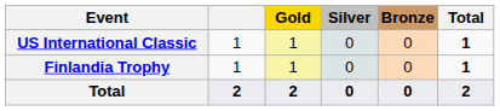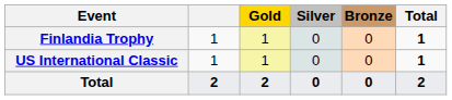 <table class="wikitable sortable plainrowheaders" style="text-align:center">
 <tr>
 <th scope=col width=200px>Event</th>
 <th scope=col width=50px></th>
 <th scope=col width=50px style="background-color:gold">Gold</th>
 <th scope=col width=50px style="background-color:silver">Silver</th>
 <th scope=col width=50px style="background-color:#C96">Bronze</th>
 <th scope=col width=50px>Total</th>
 </tr>
 <tr>
+<th scope=row> <a href='#'>Finlandia Trophy</a></th>
+<td>1</td>
+<td bgcolor="#F7F6A8">1</td>
+<td bgcolor="#DCE5E5">0</td>
+<td bgcolor=#FFDAB9>0</td>
+<td><strong>1</strong></td>
+</tr>
+<tr>
 <th scope=row> <a href='#'>US International Classic</a></th>
 <td>1</td>
 <td bgcolor="#F7F6A8">1</td>
 <td bgcolor="#DCE5E5">0</td>
 <td bgcolor="#FFDAB9">0</td>
-<td><strong>1</strong></td>
-</tr>
-<tr>
-<th scope=row> <a href='#'>Finlandia Trophy</a></th>
-<td>1</td>
-<td bgcolor="#F7F6A8">1</td>
-<td bgcolor="#DCE5E5">0</td>
-<td bgcolor=#FFDAB9>0</td>
 <td><strong>1</strong></td>
 </tr>
 <tr style="background:#EAECF0; font-weight:bold">
 <th scope="row"><strong>Total</strong></th>
 <td>2</td>
 <td>2</td>
 <td>0</td>
 <td>0</td>
 <td>2</td>
 </tr>
 </table>
